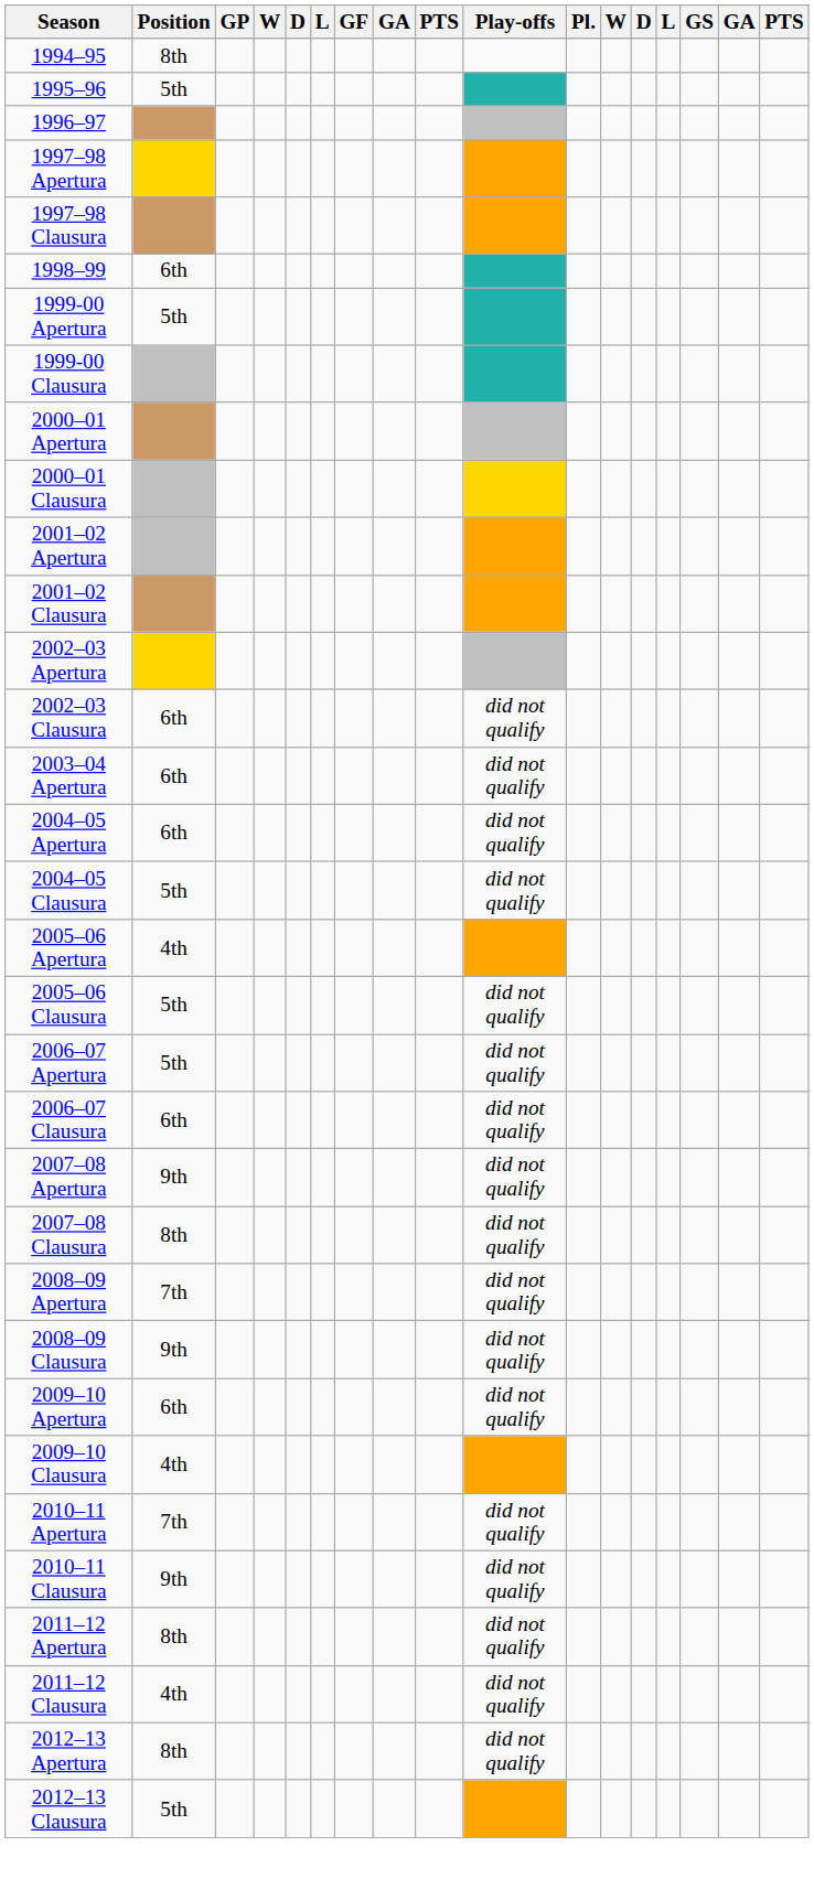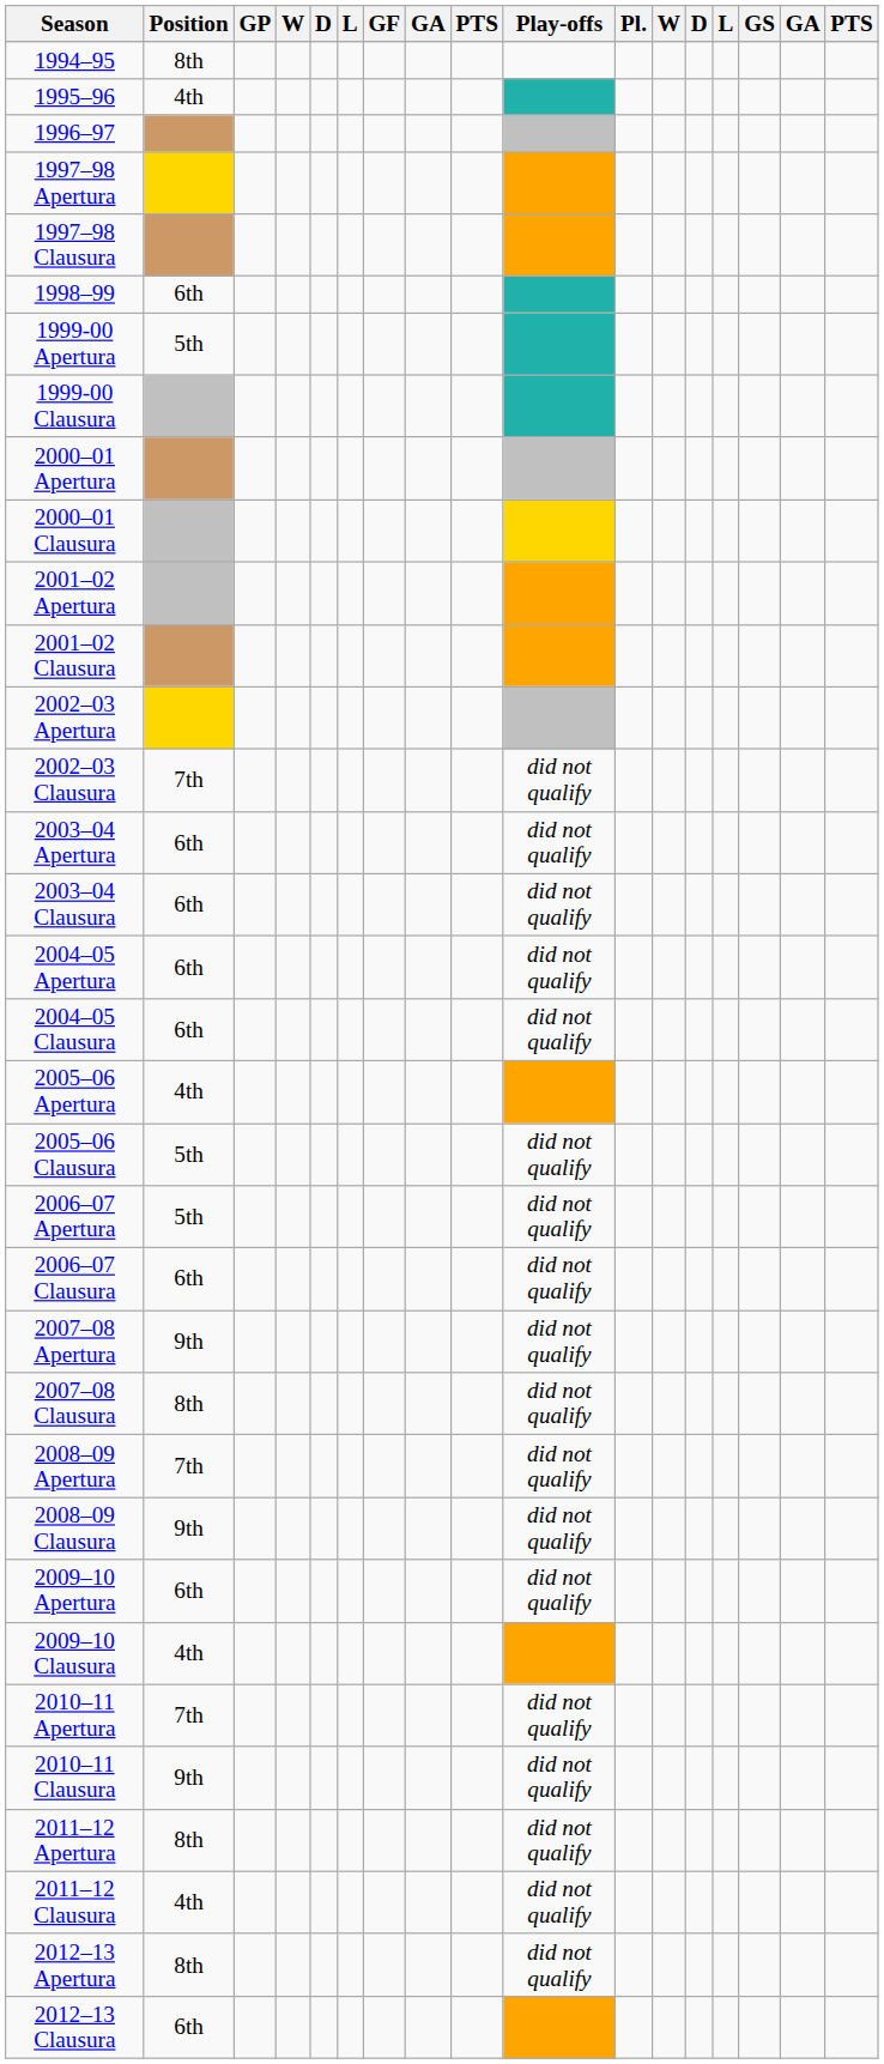 <table class="wikitable">
 <tr>
 <th align="center">Season</th>
 <th align="center">Position</th>
 <th align="center">GP</th>
 <th align="center">W</th>
 <th align="center">D</th>
 <th align="center">L</th>
 <th align="center">GF</th>
 <th align="center">GA</th>
 <th align="center">PTS</th>
 <th align="center">Play-offs</th>
 <th align="center">Pl.</th>
 <th align="center">W</th>
 <th align="center">D</th>
 <th align="center">L</th>
 <th align="center">GS</th>
 <th align="center">GA</th>
 <th align="center">PTS</th>
 </tr>
 <tr>
 </tr>
 <tr>
 <td align="center"><a href='#'>1994–95</a></td>
 <td align="center">8th</td>
 <td></td>
 <td></td>
 <td></td>
 <td></td>
 <td></td>
 <td></td>
 <td></td>
 <td align="center"></td>
 <td></td>
 <td></td>
 <td></td>
 <td></td>
 <td></td>
 <td></td>
 <td></td>
 </tr>
 <tr>
 <td align="center"><a href='#'>1995–96</a></td>
-<td align="center">5th</td>
+<td align="center">4th</td>
 <td></td>
 <td></td>
 <td></td>
 <td></td>
 <td></td>
 <td></td>
 <td></td>
 <td bgcolor=LightSeaGreen></td>
 <td></td>
 <td></td>
 <td></td>
 <td></td>
 <td></td>
 <td></td>
 <td></td>
 </tr>
 <tr>
 <td align="center"><a href='#'>1996–97</a></td>
 <td bgcolor=#cc9966></td>
 <td></td>
 <td></td>
 <td></td>
 <td></td>
 <td></td>
 <td></td>
 <td></td>
 <td bgcolor=silver></td>
 <td></td>
 <td></td>
 <td></td>
 <td></td>
 <td></td>
 <td></td>
 <td></td>
 </tr>
 <tr>
 <td align="center"><a href='#'>1997–98 Apertura</a></td>
 <td bgcolor=gold></td>
 <td></td>
 <td></td>
 <td></td>
 <td></td>
 <td></td>
 <td></td>
 <td></td>
 <td bgcolor=Orange></td>
 <td></td>
 <td></td>
 <td></td>
 <td></td>
 <td></td>
 <td></td>
 <td></td>
 </tr>
 <tr>
 <td align="center"><a href='#'>1997–98 Clausura</a></td>
 <td bgcolor=#cc9966></td>
 <td></td>
 <td></td>
 <td></td>
 <td></td>
 <td></td>
 <td></td>
 <td></td>
 <td bgcolor=Orange></td>
 <td></td>
 <td></td>
 <td></td>
 <td></td>
 <td></td>
 <td></td>
 <td></td>
 </tr>
 <tr>
 <td align="center"><a href='#'>1998–99</a></td>
 <td align="center">6th</td>
 <td></td>
 <td></td>
 <td></td>
 <td></td>
 <td></td>
 <td></td>
 <td></td>
 <td bgcolor=LightSeaGreen></td>
 <td></td>
 <td></td>
 <td></td>
 <td></td>
 <td></td>
 <td></td>
 <td></td>
 </tr>
 <tr>
 <td align="center"><a href='#'>1999-00 Apertura</a></td>
 <td align="center">5th</td>
 <td></td>
 <td></td>
 <td></td>
 <td></td>
 <td></td>
 <td></td>
 <td></td>
 <td bgcolor=LightSeaGreen></td>
 <td></td>
 <td></td>
 <td></td>
 <td></td>
 <td></td>
 <td></td>
 <td></td>
 </tr>
 <tr>
 <td align="center"><a href='#'>1999-00 Clausura</a></td>
 <td bgcolor=silver></td>
 <td></td>
 <td></td>
 <td></td>
 <td></td>
 <td></td>
 <td></td>
 <td></td>
 <td bgcolor=LightSeaGreen></td>
 <td></td>
 <td></td>
 <td></td>
 <td></td>
 <td></td>
 <td></td>
 <td></td>
 </tr>
 <tr>
 <td align="center"><a href='#'>2000–01 Apertura</a></td>
 <td bgcolor=#cc9966></td>
 <td></td>
 <td></td>
 <td></td>
 <td></td>
 <td></td>
 <td></td>
 <td></td>
 <td bgcolor=silver></td>
 <td></td>
 <td></td>
 <td></td>
 <td></td>
 <td></td>
 <td></td>
 <td></td>
 </tr>
 <tr>
 <td align="center"><a href='#'>2000–01 Clausura</a></td>
 <td bgcolor=silver></td>
 <td></td>
 <td></td>
 <td></td>
 <td></td>
 <td></td>
 <td></td>
 <td></td>
 <td bgcolor=gold></td>
 <td></td>
 <td></td>
 <td></td>
 <td></td>
 <td></td>
 <td></td>
 <td></td>
 </tr>
 <tr>
 <td align="center"><a href='#'>2001–02 Apertura</a></td>
 <td bgcolor=silver></td>
 <td></td>
 <td></td>
 <td></td>
 <td></td>
 <td></td>
 <td></td>
 <td></td>
 <td bgcolor=Orange></td>
 <td></td>
 <td></td>
 <td></td>
 <td></td>
 <td></td>
 <td></td>
 <td></td>
 </tr>
 <tr>
 <td align="center"><a href='#'>2001–02 Clausura</a></td>
 <td bgcolor=#cc9966></td>
 <td></td>
 <td></td>
 <td></td>
 <td></td>
 <td></td>
 <td></td>
 <td></td>
 <td bgcolor=Orange></td>
 <td></td>
 <td></td>
 <td></td>
 <td></td>
 <td></td>
 <td></td>
 <td></td>
 </tr>
 <tr>
 <td align="center"><a href='#'>2002–03 Apertura</a></td>
 <td bgcolor=gold></td>
 <td></td>
 <td></td>
 <td></td>
 <td></td>
 <td></td>
 <td></td>
 <td></td>
 <td bgcolor=silver></td>
 <td></td>
 <td></td>
 <td></td>
 <td></td>
 <td></td>
 <td></td>
 <td></td>
 </tr>
 <tr>
 <td align="center"><a href='#'>2002–03 Clausura</a></td>
+<td align="center">7th</td>
+<td></td>
+<td></td>
+<td></td>
+<td></td>
+<td></td>
+<td></td>
+<td></td>
+<td align="center"><em>did not qualify</em></td>
+<td></td>
+<td></td>
+<td></td>
+<td></td>
+<td></td>
+<td></td>
+<td></td>
+</tr>
+<tr>
+<td align="center"><a href='#'>2003–04 Apertura</a></td>
 <td align="center">6th</td>
 <td></td>
 <td></td>
 <td></td>
 <td></td>
 <td></td>
 <td></td>
 <td></td>
 <td align="center"><em>did not qualify</em></td>
 <td></td>
 <td></td>
 <td></td>
 <td></td>
 <td></td>
 <td></td>
 <td></td>
 </tr>
 <tr>
-<td align="center"><a href='#'>2003–04 Apertura</a></td>
+<td align="center"><a href='#'>2003–04 Clausura</a></td>
 <td align="center">6th</td>
 <td></td>
 <td></td>
 <td></td>
 <td></td>
 <td></td>
 <td></td>
 <td></td>
 <td align="center"><em>did not qualify</em></td>
 <td></td>
 <td></td>
 <td></td>
 <td></td>
 <td></td>
 <td></td>
 <td></td>
 </tr>
 <tr>
 <td align="center"><a href='#'>2004–05 Apertura</a></td>
 <td align="center">6th</td>
 <td></td>
 <td></td>
 <td></td>
 <td></td>
 <td></td>
 <td></td>
 <td></td>
 <td align="center"><em>did not qualify</em></td>
 <td></td>
 <td></td>
 <td></td>
 <td></td>
 <td></td>
 <td></td>
 <td></td>
 </tr>
 <tr>
 <td align="center"><a href='#'>2004–05 Clausura</a></td>
-<td align="center">5th</td>
+<td align="center">6th</td>
 <td></td>
 <td></td>
 <td></td>
 <td></td>
 <td></td>
 <td></td>
 <td></td>
 <td align="center"><em>did not qualify</em></td>
 <td></td>
 <td></td>
 <td></td>
 <td></td>
 <td></td>
 <td></td>
 <td></td>
 </tr>
 <tr>
 <td align="center"><a href='#'>2005–06 Apertura</a></td>
 <td align="center">4th</td>
 <td></td>
 <td></td>
 <td></td>
 <td></td>
 <td></td>
 <td></td>
 <td></td>
 <td bgcolor=Orange></td>
 <td></td>
 <td></td>
 <td></td>
 <td></td>
 <td></td>
 <td></td>
 <td></td>
 </tr>
 <tr>
 <td align="center"><a href='#'>2005–06 Clausura</a></td>
 <td align="center">5th</td>
 <td></td>
 <td></td>
 <td></td>
 <td></td>
 <td></td>
 <td></td>
 <td></td>
 <td align="center"><em>did not qualify</em></td>
 <td></td>
 <td></td>
 <td></td>
 <td></td>
 <td></td>
 <td></td>
 <td></td>
 </tr>
 <tr>
 <td align="center"><a href='#'>2006–07 Apertura</a></td>
 <td align="center">5th</td>
 <td></td>
 <td></td>
 <td></td>
 <td></td>
 <td></td>
 <td></td>
 <td></td>
 <td align="center"><em>did not qualify</em></td>
 <td></td>
 <td></td>
 <td></td>
 <td></td>
 <td></td>
 <td></td>
 <td></td>
 </tr>
 <tr>
 <td align="center"><a href='#'>2006–07 Clausura</a></td>
 <td align="center">6th</td>
 <td></td>
 <td></td>
 <td></td>
 <td></td>
 <td></td>
 <td></td>
 <td></td>
 <td align="center"><em>did not qualify</em></td>
 <td></td>
 <td></td>
 <td></td>
 <td></td>
 <td></td>
 <td></td>
 <td></td>
 </tr>
 <tr>
 <td align="center"><a href='#'>2007–08 Apertura</a></td>
 <td align="center">9th</td>
 <td></td>
 <td></td>
 <td></td>
 <td></td>
 <td></td>
 <td></td>
 <td></td>
 <td align="center"><em>did not qualify</em></td>
 <td></td>
 <td></td>
 <td></td>
 <td></td>
 <td></td>
 <td></td>
 <td></td>
 </tr>
 <tr>
 <td align="center"><a href='#'>2007–08 Clausura</a></td>
 <td align="center">8th</td>
 <td></td>
 <td></td>
 <td></td>
 <td></td>
 <td></td>
 <td></td>
 <td></td>
 <td align="center"><em>did not qualify</em></td>
 <td></td>
 <td></td>
 <td></td>
 <td></td>
 <td></td>
 <td></td>
 <td></td>
 </tr>
 <tr>
 <td align="center"><a href='#'>2008–09 Apertura</a></td>
 <td align="center">7th</td>
 <td></td>
 <td></td>
 <td></td>
 <td></td>
 <td></td>
 <td></td>
 <td></td>
 <td align="center"><em>did not qualify</em></td>
 <td></td>
 <td></td>
 <td></td>
 <td></td>
 <td></td>
 <td></td>
 <td></td>
 </tr>
 <tr>
 <td align="center"><a href='#'>2008–09 Clausura</a></td>
 <td align="center">9th</td>
 <td></td>
 <td></td>
 <td></td>
 <td></td>
 <td></td>
 <td></td>
 <td></td>
 <td align="center"><em>did not qualify</em></td>
 <td></td>
 <td></td>
 <td></td>
 <td></td>
 <td></td>
 <td></td>
 <td></td>
 </tr>
 <tr>
 <td align="center"><a href='#'>2009–10 Apertura</a></td>
 <td align="center">6th</td>
 <td></td>
 <td></td>
 <td></td>
 <td></td>
 <td></td>
 <td></td>
 <td></td>
 <td align="center"><em>did not qualify</em></td>
 <td></td>
 <td></td>
 <td></td>
 <td></td>
 <td></td>
 <td></td>
 <td></td>
 </tr>
 <tr>
 <td align="center"><a href='#'>2009–10 Clausura</a></td>
 <td align="center">4th</td>
 <td></td>
 <td></td>
 <td></td>
 <td></td>
 <td></td>
 <td></td>
 <td></td>
 <td bgcolor=Orange></td>
 <td></td>
 <td></td>
 <td></td>
 <td></td>
 <td></td>
 <td></td>
 <td></td>
 </tr>
 <tr>
 <td align="center"><a href='#'>2010–11 Apertura</a></td>
 <td align="center">7th</td>
 <td></td>
 <td></td>
 <td></td>
 <td></td>
 <td></td>
 <td></td>
 <td></td>
 <td align="center"><em>did not qualify</em></td>
 <td></td>
 <td></td>
 <td></td>
 <td></td>
 <td></td>
 <td></td>
 <td></td>
 </tr>
 <tr>
 <td align="center"><a href='#'>2010–11 Clausura</a></td>
 <td align="center">9th</td>
 <td></td>
 <td></td>
 <td></td>
 <td></td>
 <td></td>
 <td></td>
 <td></td>
 <td align="center"><em>did not qualify</em></td>
 <td></td>
 <td></td>
 <td></td>
 <td></td>
 <td></td>
 <td></td>
 <td></td>
 </tr>
 <tr>
 <td align="center"><a href='#'>2011–12 Apertura</a></td>
 <td align="center">8th</td>
 <td></td>
 <td></td>
 <td></td>
 <td></td>
 <td></td>
 <td></td>
 <td></td>
 <td align="center"><em>did not qualify</em></td>
 <td></td>
 <td></td>
 <td></td>
 <td></td>
 <td></td>
 <td></td>
 <td></td>
 </tr>
 <tr>
 <td align="center"><a href='#'>2011–12 Clausura</a></td>
 <td align="center">4th</td>
 <td></td>
 <td></td>
 <td></td>
 <td></td>
 <td></td>
 <td></td>
 <td></td>
 <td align="center"><em>did not qualify</em></td>
 <td></td>
 <td></td>
 <td></td>
 <td></td>
 <td></td>
 <td></td>
 <td></td>
 </tr>
 <tr>
 <td align="center"><a href='#'>2012–13 Apertura</a></td>
 <td align="center">8th</td>
 <td></td>
 <td></td>
 <td></td>
 <td></td>
 <td></td>
 <td></td>
 <td></td>
 <td align="center"><em>did not qualify</em></td>
 <td></td>
 <td></td>
 <td></td>
 <td></td>
 <td></td>
 <td></td>
 <td></td>
 </tr>
 <tr>
 <td align="center"><a href='#'>2012–13 Clausura</a></td>
-<td align="center">5th</td>
+<td align="center">6th</td>
 <td></td>
 <td></td>
 <td></td>
 <td></td>
 <td></td>
 <td></td>
 <td></td>
 <td bgcolor=Orange></td>
 <td></td>
 <td></td>
 <td></td>
 <td></td>
 <td></td>
 <td></td>
 <td></td>
 </tr>
 </table>
